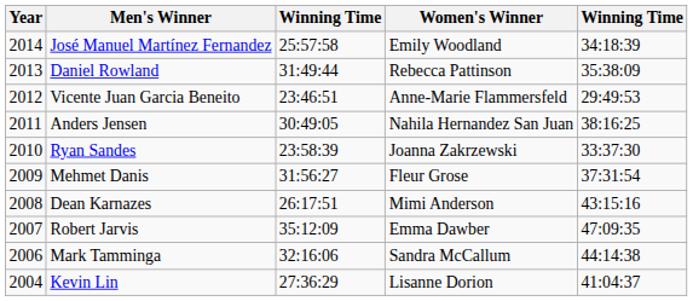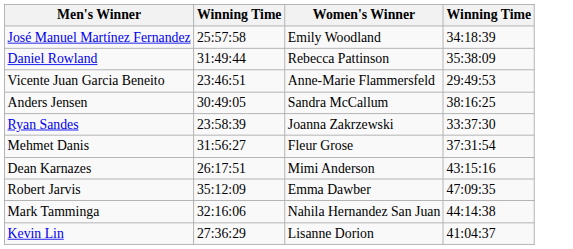 <table class="wikitable">
 <tr>
-<th>Year</th>
 <th>Men's Winner</th>
 <th>Winning Time</th>
 <th>Women's Winner</th>
 <th>Winning Time</th>
 </tr>
 <tr>
-<td>2014</td>
 <td> <a href='#'>José Manuel Martínez Fernandez</a></td>
 <td>25:57:58</td>
 <td> Emily Woodland</td>
 <td>34:18:39</td>
 </tr>
 <tr>
-<td>2013</td>
 <td> <a href='#'>Daniel Rowland</a></td>
 <td>31:49:44</td>
 <td> Rebecca Pattinson</td>
 <td>35:38:09</td>
 </tr>
 <tr>
-<td>2012</td>
 <td> Vicente Juan Garcia Beneito</td>
 <td>23:46:51</td>
 <td> Anne-Marie Flammersfeld</td>
 <td>29:49:53</td>
 </tr>
 <tr>
-<td>2011</td>
 <td> Anders Jensen</td>
 <td>30:49:05</td>
-<td> Nahila Hernandez San Juan</td>
+<td> Sandra McCallum</td>
 <td>38:16:25</td>
 </tr>
 <tr>
-<td>2010</td>
 <td> <a href='#'>Ryan Sandes</a></td>
 <td>23:58:39</td>
 <td> Joanna Zakrzewski</td>
 <td>33:37:30</td>
 </tr>
 <tr>
-<td>2009</td>
 <td> Mehmet Danis</td>
 <td>31:56:27</td>
 <td> Fleur Grose</td>
 <td>37:31:54</td>
 </tr>
 <tr>
-<td>2008</td>
 <td> Dean Karnazes</td>
 <td>26:17:51</td>
 <td> Mimi Anderson</td>
 <td>43:15:16</td>
 </tr>
 <tr>
-<td>2007</td>
 <td> Robert Jarvis</td>
 <td>35:12:09</td>
 <td> Emma Dawber</td>
 <td>47:09:35</td>
 </tr>
 <tr>
-<td>2006</td>
 <td> Mark Tamminga</td>
 <td>32:16:06</td>
-<td> Sandra McCallum</td>
+<td> Nahila Hernandez San Juan</td>
 <td>44:14:38</td>
 </tr>
 <tr>
-<td>2004</td>
 <td> <a href='#'>Kevin Lin</a></td>
 <td>27:36:29</td>
 <td> Lisanne Dorion</td>
 <td>41:04:37</td>
 </tr>
 </table>
